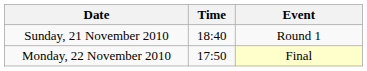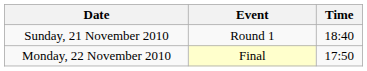 <table class = "wikitable" style="text-align:center;">
 <tr>
 <th width=220>Date</th>
+<th width=150>Event</th>
 <th width=50>Time</th>
-<th width=150>Event</th>
 </tr>
 <tr>
 <td>Sunday, 21 November 2010</td>
+<td>Round 1</td>
 <td>18:40</td>
-<td>Round 1</td>
 </tr>
 <tr>
 <td>Monday, 22 November 2010</td>
+<td bgcolor=ffffcc>Final</td>
 <td>17:50</td>
-<td bgcolor=ffffcc>Final</td>
 </tr>
 </table>
